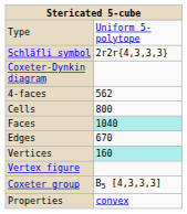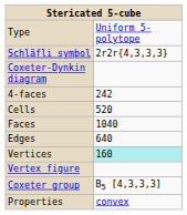 <table class="wikitable" style="float:right; margin-left:8px; width:250px">
 <tr>
 <td bgcolor=#e7dcc3 align=center colspan=3><strong>Stericated 5-cube</strong></td>
 </tr>
 <tr>
 <td bgcolor=#e7dcc3>Type</td>
 <td colspan=2><a href='#'>Uniform 5-polytope</a></td>
 </tr>
 <tr>
 <td bgcolor=#e7dcc3><a href='#'>Schläfli symbol</a></td>
 <td colspan=2>2r2r{4,3,3,3}</td>
 </tr>
 <tr>
 <td bgcolor=#e7dcc3><a href='#'>Coxeter-Dynkin diagram</a></td>
 <td colspan=2><br></td>
 </tr>
 <tr>
 <td bgcolor=#e7dcc3>4-faces</td>
-<td>562</td>
+<td>242</td>
 </tr>
 <tr>
 <td bgcolor=#e7dcc3>Cells</td>
-<td>800</td>
+<td>520</td>
 </tr>
 <tr>
 <td bgcolor=#e7dcc3>Faces</td>
-<td style="background: paleturquoise;">1040</td>
+<td>1040</td>
 </tr>
 <tr>
 <td bgcolor=#e7dcc3>Edges</td>
-<td>670</td>
+<td>640</td>
 </tr>
 <tr>
 <td bgcolor=#e7dcc3>Vertices</td>
 <td style="background: paleturquoise;">160</td>
 </tr>
 <tr>
 <td bgcolor=#e7dcc3><a href='#'>Vertex figure</a></td>
 <td colspan=2></td>
 </tr>
 <tr>
 <td bgcolor=#e7dcc3><a href='#'>Coxeter group</a></td>
 <td colspan=2>B<sub>5</sub> [4,3,3,3]</td>
 </tr>
 <tr>
 <td bgcolor=#e7dcc3>Properties</td>
 <td colspan=2><a href='#'>convex</a></td>
 </tr>
 </table>
